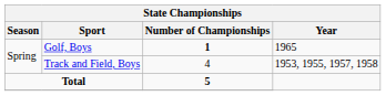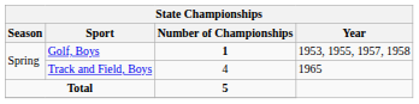 <table class="wikitable">
 <tr>
 <th colspan="4">State Championships</th>
 </tr>
 <tr>
 <th>Season</th>
 <th>Sport</th>
 <th>Number of Championships</th>
 <th>Year</th>
 </tr>
 <tr>
 <td rowspan="2">Spring</td>
 <td><a href='#'>Golf, Boys</a></td>
 <td align="center"><strong>1</strong></td>
-<td>1965</td>
+<td>1953, 1955, 1957, 1958</td>
 </tr>
 <tr>
 <td><a href='#'>Track and Field, Boys</a></td>
 <td align="center">4</td>
-<td>1953, 1955, 1957, 1958</td>
+<td>1965</td>
 </tr>
 <tr>
 <td align="center" colspan="2"><strong>Total</strong></td>
 <td align="center"><strong>5</strong></td>
 </tr>
 <tr>
 </tr>
 </table>
